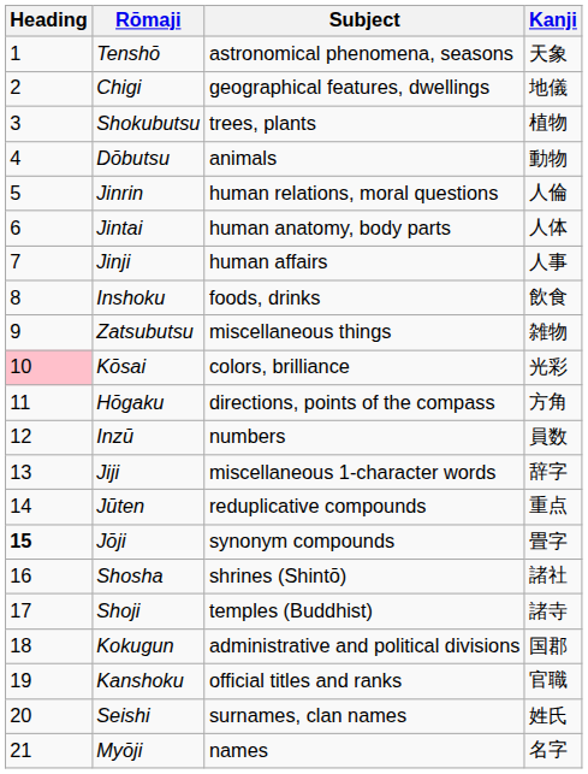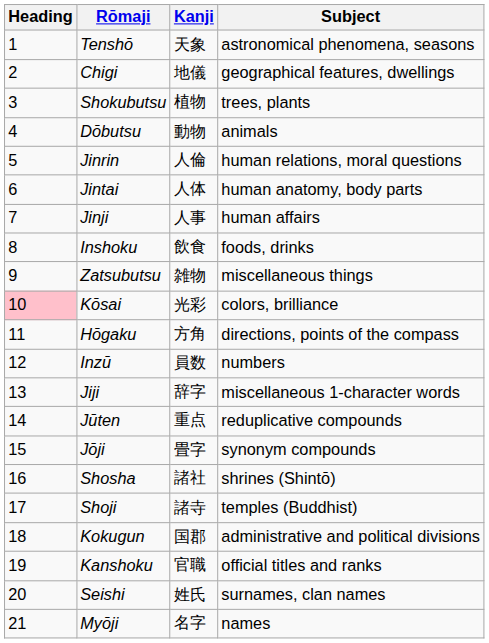 <table class="wikitable">
 <tr>
 <th>Heading</th>
 <th><a href='#'>Rōmaji</a></th>
+<th><a href='#'>Kanji</a></th>
 <th>Subject</th>
-<th><a href='#'>Kanji</a></th>
 </tr>
 <tr>
 <td>1</td>
 <td><em>Tenshō</em></td>
+<td>天象</td>
 <td>astronomical phenomena, seasons</td>
-<td>天象</td>
 </tr>
 <tr>
 <td>2</td>
 <td><em>Chigi</em></td>
+<td>地儀</td>
 <td>geographical features, dwellings</td>
-<td>地儀</td>
 </tr>
 <tr>
 <td>3</td>
 <td><em>Shokubutsu</em></td>
+<td>植物</td>
 <td>trees, plants</td>
-<td>植物</td>
 </tr>
 <tr>
 <td>4</td>
 <td><em>Dōbutsu</em></td>
+<td>動物</td>
 <td>animals</td>
-<td>動物</td>
 </tr>
 <tr>
 <td>5</td>
 <td><em>Jinrin</em></td>
+<td>人倫</td>
 <td>human relations, moral questions</td>
-<td>人倫</td>
 </tr>
 <tr>
 <td>6</td>
 <td><em>Jintai</em></td>
+<td>人体</td>
 <td>human anatomy, body parts</td>
-<td>人体</td>
 </tr>
 <tr>
 <td>7</td>
 <td><em>Jinji</em></td>
+<td>人事</td>
 <td>human affairs</td>
-<td>人事</td>
 </tr>
 <tr>
 <td>8</td>
 <td><em>Inshoku</em></td>
+<td>飲食</td>
 <td>foods, drinks</td>
-<td>飲食</td>
 </tr>
 <tr>
 <td>9</td>
 <td><em>Zatsubutsu</em></td>
+<td>雑物</td>
 <td>miscellaneous things</td>
-<td>雑物</td>
 </tr>
 <tr>
 <td style="background: pink;">10</td>
 <td><em>Kōsai</em></td>
+<td>光彩</td>
 <td>colors, brilliance</td>
-<td>光彩</td>
 </tr>
 <tr>
 <td>11</td>
 <td><em>Hōgaku</em></td>
+<td>方角</td>
 <td>directions, points of the compass</td>
-<td>方角</td>
 </tr>
 <tr>
 <td>12</td>
 <td><em>Inzū</em></td>
+<td>員数</td>
 <td>numbers</td>
-<td>員数</td>
 </tr>
 <tr>
 <td>13</td>
 <td><em>Jiji</em></td>
+<td>辞字</td>
 <td>miscellaneous 1-character words</td>
-<td>辞字</td>
 </tr>
 <tr>
 <td>14</td>
 <td><em>Jūten</em></td>
+<td>重点</td>
 <td>reduplicative compounds</td>
-<td>重点</td>
 </tr>
 <tr>
-<td><strong>15</strong></td>
+<td>15</td>
 <td><em>Jōji</em></td>
+<td>畳字</td>
 <td>synonym compounds</td>
-<td>畳字</td>
 </tr>
 <tr>
 <td>16</td>
 <td><em>Shosha</em></td>
+<td>諸社</td>
 <td>shrines (Shintō)</td>
-<td>諸社</td>
 </tr>
 <tr>
 <td>17</td>
 <td><em>Shoji</em></td>
+<td>諸寺</td>
 <td>temples (Buddhist)</td>
-<td>諸寺</td>
 </tr>
 <tr>
 <td>18</td>
 <td><em>Kokugun</em></td>
+<td>国郡</td>
 <td>administrative and political divisions</td>
-<td>国郡</td>
 </tr>
 <tr>
 <td>19</td>
 <td><em>Kanshoku</em></td>
+<td>官職</td>
 <td>official titles and ranks</td>
-<td>官職</td>
 </tr>
 <tr>
 <td>20</td>
 <td><em>Seishi</em></td>
+<td>姓氏</td>
 <td>surnames, clan names</td>
-<td>姓氏</td>
 </tr>
 <tr>
 <td>21</td>
 <td><em>Myōji</em></td>
+<td>名字</td>
 <td>names</td>
-<td>名字</td>
 </tr>
 </table>
